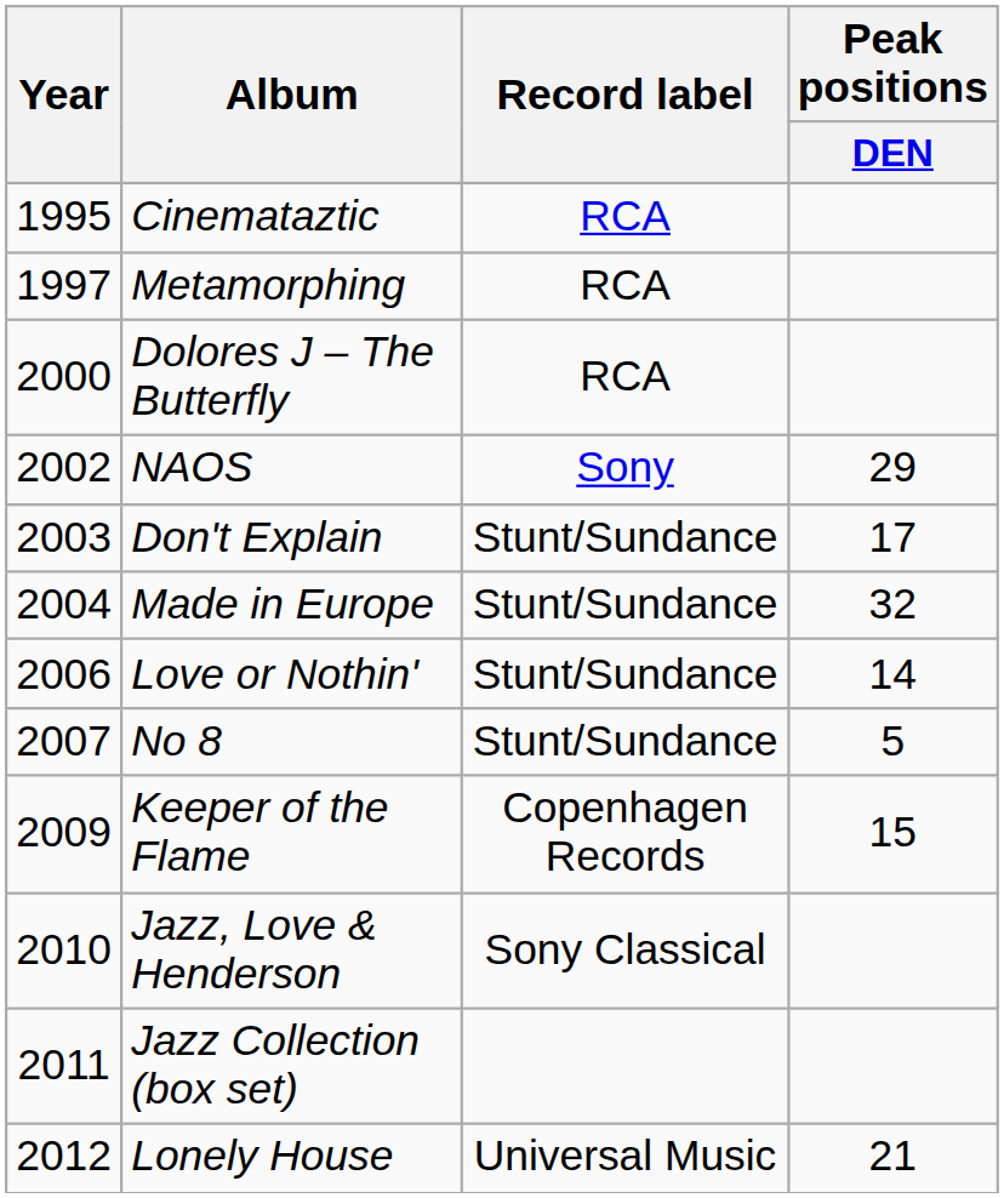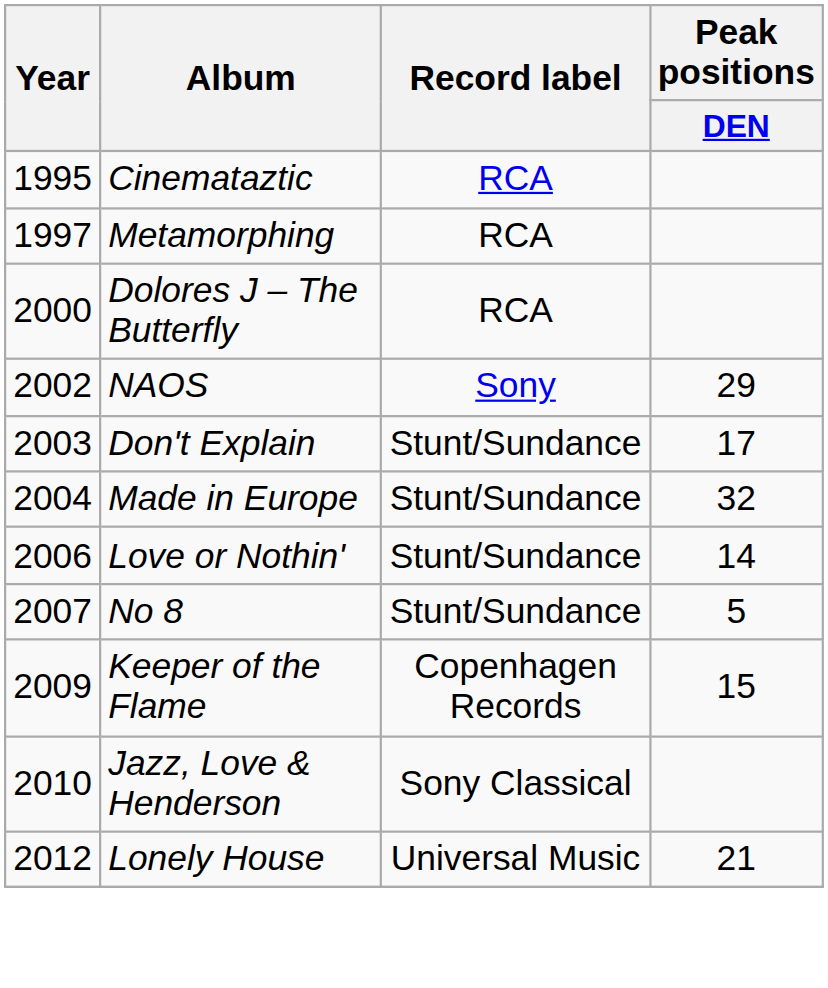 <table class="wikitable">
 <tr>
 <th align="center" rowspan="2" width="10">Year</th>
 <th align="center" rowspan="2" width="120">Album</th>
 <th align="center" rowspan="2" width="90">Record label</th>
 <th align="center" colspan="1" width="20">Peak positions</th>
 </tr>
 <tr>
 <th scope="col" style="width:3em;font-size:90%;"><a href='#'>DEN</a><br></th>
 </tr>
 <tr>
 <td style="text-align:center;">1995</td>
 <td><em>Cinemataztic</em></td>
 <td style="text-align:center;"><a href='#'>RCA</a></td>
 <td style="text-align:center;"></td>
 </tr>
 <tr>
 <td style="text-align:center;">1997</td>
 <td><em>Metamorphing</em></td>
 <td style="text-align:center;">RCA</td>
 <td style="text-align:center;"></td>
 </tr>
 <tr>
 <td style="text-align:center;">2000</td>
 <td><em>Dolores J – The Butterfly</em></td>
 <td style="text-align:center;">RCA</td>
 <td style="text-align:center;"></td>
 </tr>
 <tr>
 <td style="text-align:center;">2002</td>
 <td><em>NAOS</em></td>
 <td style="text-align:center;"><a href='#'>Sony</a></td>
 <td style="text-align:center;">29</td>
 </tr>
 <tr>
 <td style="text-align:center;">2003</td>
 <td><em>Don't Explain</em></td>
 <td style="text-align:center;">Stunt/Sundance</td>
 <td style="text-align:center;">17</td>
 </tr>
 <tr>
 <td style="text-align:center;">2004</td>
 <td><em>Made in Europe</em></td>
 <td style="text-align:center;">Stunt/Sundance</td>
 <td style="text-align:center;">32</td>
 </tr>
 <tr>
 <td style="text-align:center;">2006</td>
 <td><em>Love or Nothin' </em></td>
 <td style="text-align:center;">Stunt/Sundance</td>
 <td style="text-align:center;">14</td>
 </tr>
 <tr>
 <td style="text-align:center;">2007</td>
 <td><em>No 8</em></td>
 <td style="text-align:center;">Stunt/Sundance</td>
 <td style="text-align:center;">5</td>
 </tr>
 <tr>
 <td style="text-align:center;">2009</td>
 <td><em>Keeper of the Flame</em></td>
 <td style="text-align:center;">Copenhagen Records</td>
 <td style="text-align:center;">15</td>
 </tr>
 <tr>
 <td style="text-align:center;">2010</td>
 <td><em>Jazz, Love & Henderson</em></td>
 <td style="text-align:center;">Sony Classical</td>
 <td style="text-align:center;"></td>
 </tr>
 <tr>
-<td style="text-align:center;">2011</td>
-<td><em>Jazz Collection (box set)</em></td>
-<td style="text-align:center;"></td>
-<td style="text-align:center;"></td>
-</tr>
-<tr>
 <td style="text-align:center;">2012</td>
 <td><em>Lonely House</em></td>
 <td style="text-align:center;">Universal Music</td>
 <td style="text-align:center;">21</td>
 </tr>
 <tr>
 </tr>
 </table>
